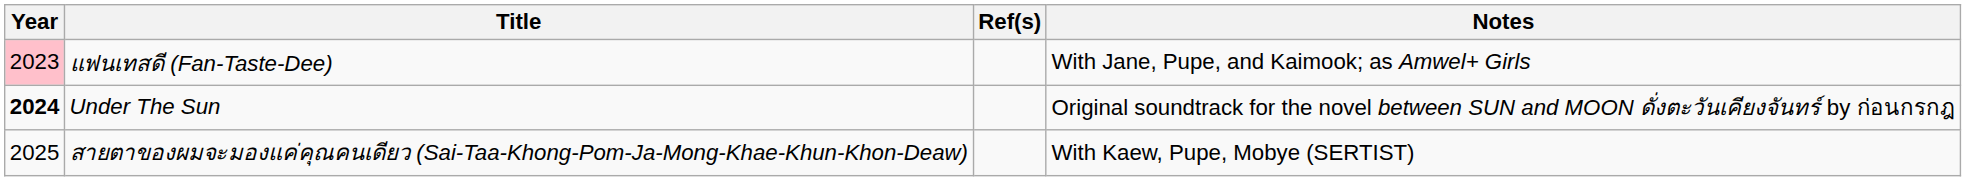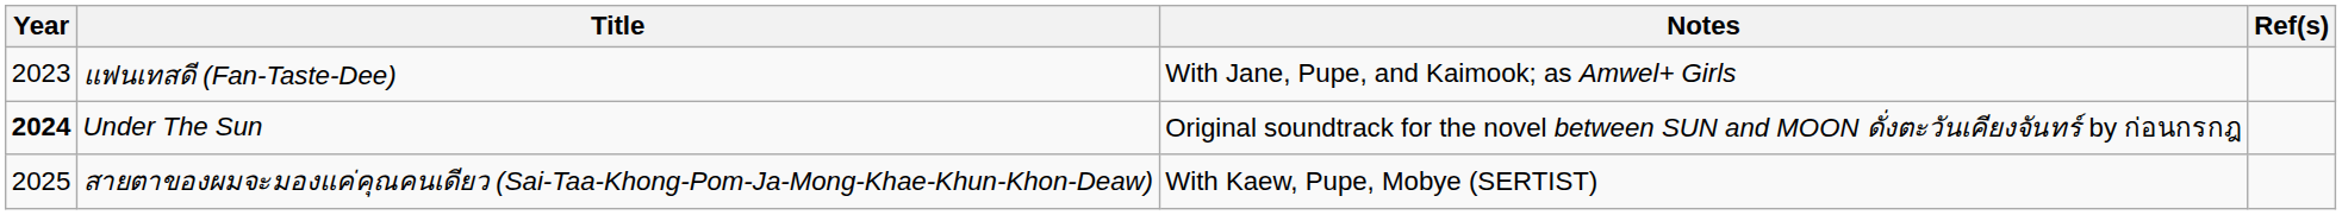 <table class="wikitable">
 <tr>
 <th>Year</th>
 <th>Title</th>
+<th>Notes</th>
 <th>Ref(s)</th>
-<th>Notes</th>
 </tr>
 <tr>
-<td style="background: pink;">2023</td>
+<td>2023</td>
 <td><em>แฟนเทสดี (Fan-Taste-Dee)</em></td>
+<td>With Jane, Pupe, and Kaimook; as <em>Amwel+ Girls</em></td>
 <td></td>
-<td>With Jane, Pupe, and Kaimook; as <em>Amwel+ Girls</em></td>
 </tr>
 <tr>
 <td><strong>2024</strong></td>
 <td><em>Under The Sun</em></td>
+<td>Original soundtrack for the novel <em>between SUN and MOON ดั่งตะวันเคียงจันทร์</em> by ก่อนกรกฎ</td>
 <td></td>
-<td>Original soundtrack for the novel <em>between SUN and MOON ดั่งตะวันเคียงจันทร์</em> by ก่อนกรกฎ</td>
 </tr>
 <tr>
 <td>2025</td>
 <td><em>สายตาของผมจะมองแค่คุณคนเดียว (Sai-Taa-Khong-Pom-Ja-Mong-Khae-Khun-Khon-Deaw)</em></td>
+<td>With Kaew, Pupe, Mobye (SERTIST)</td>
 <td></td>
-<td>With Kaew, Pupe, Mobye (SERTIST)</td>
 </tr>
 </table>
